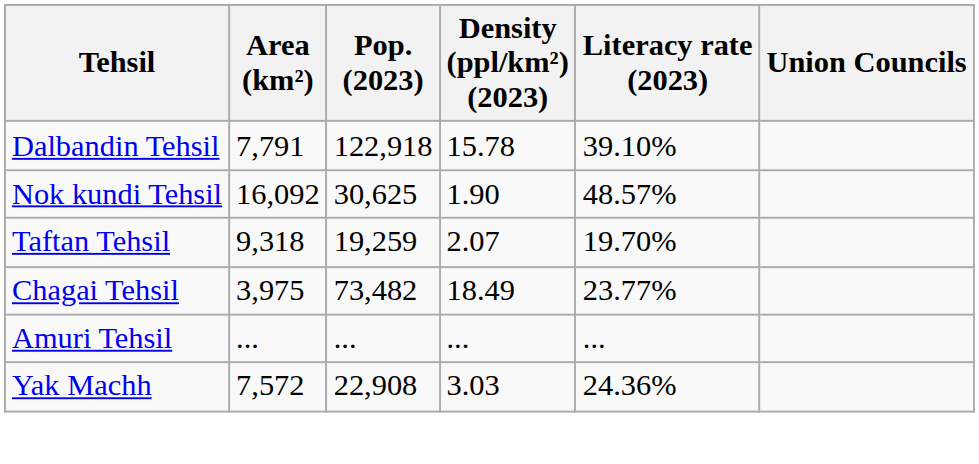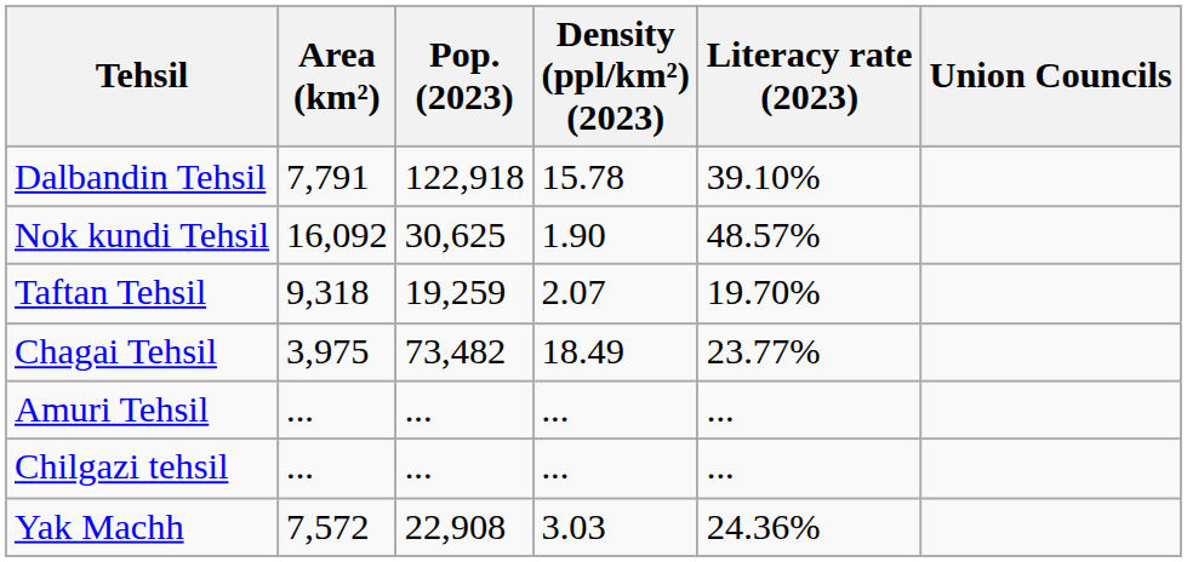 <table class="wikitable sortable static-row-numbers static-row-header-hash">
 <tr>
 <th>Tehsil</th>
 <th>Area<br>(km²)</th>
 <th>Pop.<br>(2023)</th>
 <th>Density<br>(ppl/km²)<br>(2023)</th>
 <th>Literacy rate<br>(2023)</th>
 <th>Union Councils</th>
 </tr>
 <tr>
 <td><a href='#'>Dalbandin Tehsil</a></td>
 <td>7,791</td>
 <td>122,918</td>
 <td>15.78</td>
 <td>39.10%</td>
 <td></td>
 </tr>
 <tr>
 <td><a href='#'>Nok kundi Tehsil</a></td>
 <td>16,092</td>
 <td>30,625</td>
 <td>1.90</td>
 <td>48.57%</td>
 <td></td>
 </tr>
 <tr>
 <td><a href='#'>Taftan Tehsil</a></td>
 <td>9,318</td>
 <td>19,259</td>
 <td>2.07</td>
 <td>19.70%</td>
 <td></td>
 </tr>
 <tr>
 <td><a href='#'>Chagai Tehsil</a></td>
 <td>3,975</td>
 <td>73,482</td>
 <td>18.49</td>
 <td>23.77%</td>
 <td></td>
 </tr>
 <tr>
 <td><a href='#'>Amuri Tehsil</a></td>
 <td>...</td>
 <td>...</td>
 <td>...</td>
 <td>...</td>
 <td></td>
 </tr>
 <tr>
+<td><a href='#'>Chilgazi tehsil</a></td>
+<td>...</td>
+<td>...</td>
+<td>...</td>
+<td>...</td>
+<td></td>
+</tr>
+<tr>
 <td><a href='#'>Yak Machh</a></td>
 <td>7,572</td>
 <td>22,908</td>
 <td>3.03</td>
 <td>24.36%</td>
 <td></td>
 </tr>
 </table>
